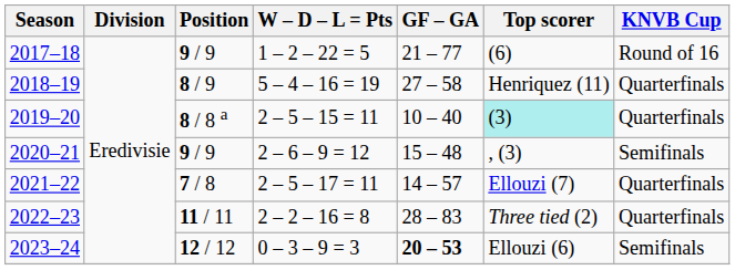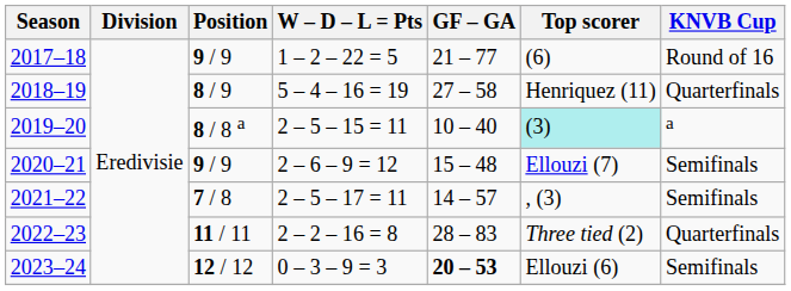 <table class="wikitable">
 <tr style="background:#f0f6fa;">
 <th>Season</th>
 <th>Division</th>
 <th>Position</th>
 <th>W – D – L = Pts</th>
 <th>GF – GA</th>
 <th>Top scorer</th>
 <th><a href='#'>KNVB Cup</a></th>
 </tr>
 <tr>
 <td><a href='#'>2017–18</a></td>
 <td rowspan="7">Eredivisie</td>
 <td><strong>9</strong> / 9</td>
 <td>1 – 2 – 22 = 5</td>
 <td>21 – 77</td>
 <td> (6)</td>
 <td>Round of 16</td>
 </tr>
 <tr>
 <td><a href='#'>2018–19</a></td>
 <td><strong>8</strong> / 9</td>
 <td>5 – 4 – 16 = 19</td>
 <td>27 – 58</td>
 <td>Henriquez (11)</td>
 <td>Quarterfinals</td>
 </tr>
 <tr>
 <td><a href='#'>2019–20</a></td>
 <td><strong>8</strong> / 8 <sup>a</sup></td>
 <td>2 – 5 – 15 = 11</td>
 <td>10 – 40</td>
 <td style="background: paleturquoise;"> (3)</td>
-<td>Quarterfinals</td>
+<td><sup>a</sup></td>
 </tr>
 <tr>
 <td><a href='#'>2020–21</a></td>
 <td><strong>9</strong> / 9</td>
 <td>2 – 6 – 9 = 12</td>
 <td>15 – 48</td>
-<td>,  (3)</td>
+<td><a href='#'>Ellouzi</a> (7)</td>
 <td>Semifinals</td>
 </tr>
 <tr>
 <td><a href='#'>2021–22</a></td>
 <td><strong>7</strong> / 8</td>
 <td>2 – 5 – 17 = 11</td>
 <td>14 – 57</td>
-<td><a href='#'>Ellouzi</a> (7)</td>
-<td>Quarterfinals</td>
+<td>,  (3)</td>
+<td>Semifinals</td>
 </tr>
 <tr>
 <td><a href='#'>2022–23</a></td>
 <td><strong>11</strong> / 11</td>
 <td>2 – 2 – 16 = 8</td>
 <td>28 – 83</td>
 <td><em>Three tied</em> (2)</td>
 <td>Quarterfinals</td>
 </tr>
 <tr>
 <td><a href='#'>2023–24</a></td>
 <td><strong>12</strong> / 12</td>
 <td>0 – 3 – 9 = 3</td>
 <td><strong>20 – 53</strong></td>
 <td>Ellouzi (6)</td>
 <td>Semifinals</td>
 </tr>
 <tr>
 </tr>
 </table>
